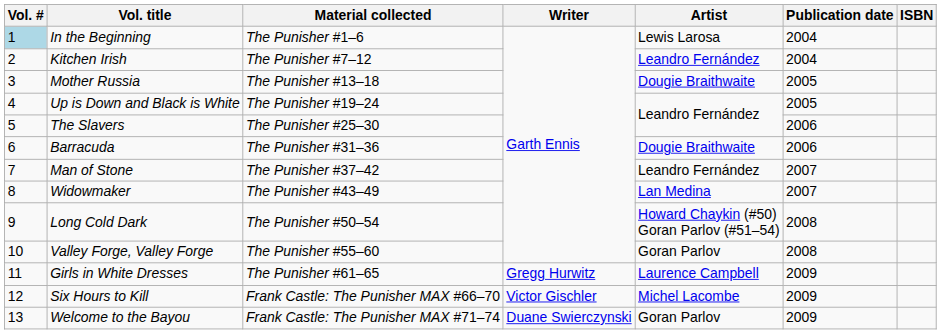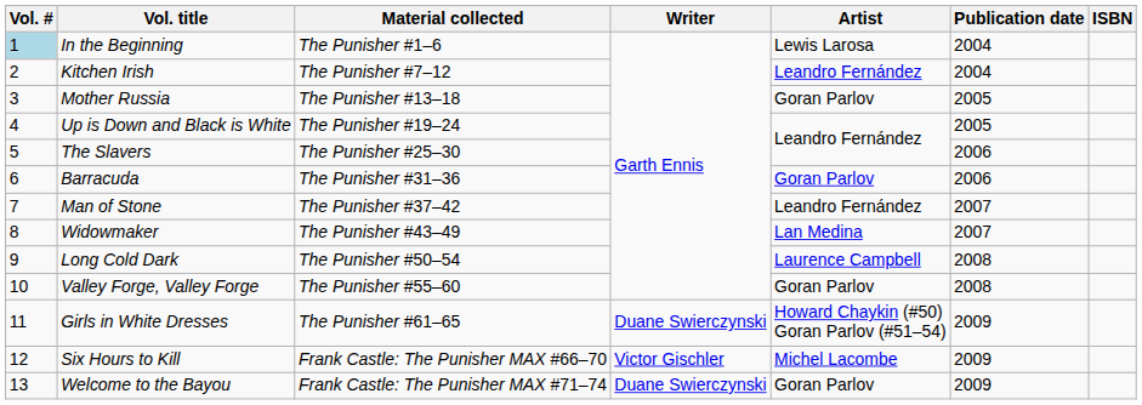 <table class="wikitable">
 <tr>
 <th>Vol. #</th>
 <th>Vol. title</th>
 <th>Material collected</th>
 <th>Writer</th>
 <th>Artist</th>
 <th>Publication date</th>
 <th>ISBN</th>
 </tr>
 <tr>
 <td style="background: lightblue;">1</td>
 <td><em>In the Beginning</em></td>
 <td><em>The Punisher</em> #1–6</td>
 <td rowspan="10"><a href='#'>Garth Ennis</a></td>
 <td>Lewis Larosa</td>
 <td>2004</td>
 <td></td>
 </tr>
 <tr>
 <td>2</td>
 <td><em>Kitchen Irish</em></td>
 <td><em>The Punisher</em> #7–12</td>
 <td><a href='#'>Leandro Fernández</a></td>
 <td>2004</td>
 <td></td>
 </tr>
 <tr>
 <td>3</td>
 <td><em>Mother Russia</em></td>
 <td><em>The Punisher</em> #13–18</td>
-<td><a href='#'>Dougie Braithwaite</a></td>
+<td>Goran Parlov</td>
 <td>2005</td>
 <td></td>
 </tr>
 <tr>
 <td>4</td>
 <td><em>Up is Down and Black is White</em></td>
 <td><em>The Punisher</em> #19–24</td>
 <td rowspan="2">Leandro Fernández</td>
 <td>2005</td>
 <td></td>
 </tr>
 <tr>
 <td>5</td>
 <td><em>The Slavers</em></td>
 <td><em>The Punisher</em> #25–30</td>
 <td>2006</td>
 <td></td>
 </tr>
 <tr>
 <td>6</td>
 <td><em>Barracuda</em></td>
 <td><em>The Punisher</em> #31–36</td>
-<td><a href='#'>Dougie Braithwaite</a></td>
+<td><a href='#'>Goran Parlov</a></td>
 <td>2006</td>
 <td></td>
 </tr>
 <tr>
 <td>7</td>
 <td><em>Man of Stone</em></td>
 <td><em>The Punisher</em> #37–42</td>
 <td>Leandro Fernández</td>
 <td>2007</td>
 <td></td>
 </tr>
 <tr>
 <td>8</td>
 <td><em>Widowmaker</em></td>
 <td><em>The Punisher</em> #43–49</td>
 <td><a href='#'>Lan Medina</a></td>
 <td>2007</td>
 <td></td>
 </tr>
 <tr>
 <td>9</td>
 <td><em>Long Cold Dark</em></td>
 <td><em>The Punisher</em> #50–54</td>
-<td><a href='#'>Howard Chaykin</a> (#50)<br>Goran Parlov (#51–54)</td>
+<td><a href='#'>Laurence Campbell</a></td>
 <td>2008</td>
 <td></td>
 </tr>
 <tr>
 <td>10</td>
 <td><em>Valley Forge, Valley Forge</em></td>
 <td><em>The Punisher</em> #55–60</td>
 <td>Goran Parlov</td>
 <td>2008</td>
 <td></td>
 </tr>
 <tr>
 <td>11</td>
 <td><em>Girls in White Dresses</em></td>
 <td><em>The Punisher</em> #61–65</td>
-<td><a href='#'>Gregg Hurwitz</a></td>
-<td><a href='#'>Laurence Campbell</a></td>
+<td><a href='#'>Duane Swierczynski</a></td>
+<td><a href='#'>Howard Chaykin</a> (#50)<br>Goran Parlov (#51–54)</td>
 <td>2009</td>
 <td></td>
 </tr>
 <tr>
 <td>12</td>
 <td><em>Six Hours to Kill</em></td>
 <td><em>Frank Castle: The Punisher MAX</em> #66–70</td>
 <td><a href='#'>Victor Gischler</a></td>
 <td><a href='#'>Michel Lacombe</a></td>
 <td>2009</td>
 <td></td>
 </tr>
 <tr>
 <td>13</td>
 <td><em>Welcome to the Bayou</em></td>
 <td><em>Frank Castle: The Punisher MAX</em> #71–74</td>
 <td><a href='#'>Duane Swierczynski</a></td>
 <td>Goran Parlov</td>
 <td>2009</td>
 <td></td>
 </tr>
 </table>
